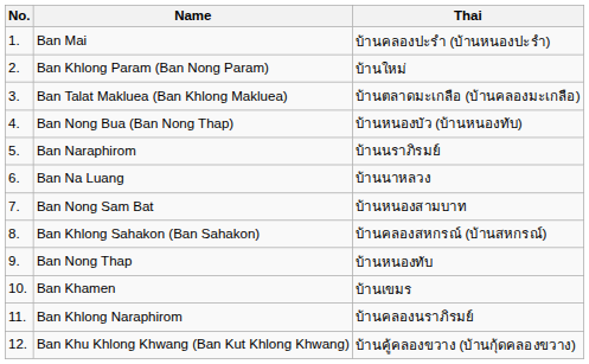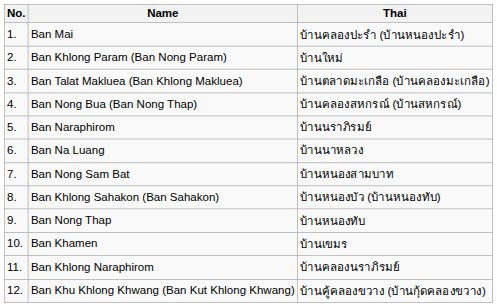 <table class="wikitable sortable">
 <tr>
 <th>No.</th>
 <th>Name</th>
 <th>Thai</th>
 </tr>
 <tr>
 <td>1.</td>
 <td>Ban Mai</td>
 <td>บ้านคลองปะรำ (บ้านหนองปะรำ)</td>
 </tr>
 <tr>
 <td>2.</td>
 <td>Ban Khlong Param (Ban Nong Param)</td>
 <td>บ้านใหม่</td>
 </tr>
 <tr>
 <td>3.</td>
 <td>Ban Talat Makluea (Ban Khlong Makluea)</td>
 <td>บ้านตลาดมะเกลือ (บ้านคลองมะเกลือ)</td>
 </tr>
 <tr>
 <td>4.</td>
 <td>Ban Nong Bua (Ban Nong Thap)</td>
-<td>บ้านหนองบัว (บ้านหนองทับ)</td>
+<td>บ้านคลองสหกรณ์ (บ้านสหกรณ์)</td>
 </tr>
 <tr>
 <td>5.</td>
 <td>Ban Naraphirom</td>
 <td>บ้านนราภิรมย์</td>
 </tr>
 <tr>
 <td>6.</td>
 <td>Ban Na Luang</td>
 <td>บ้านนาหลวง</td>
 </tr>
 <tr>
 <td>7.</td>
 <td>Ban Nong Sam Bat</td>
 <td>บ้านหนองสามบาท</td>
 </tr>
 <tr>
 <td>8.</td>
 <td>Ban Khlong Sahakon (Ban Sahakon)</td>
-<td>บ้านคลองสหกรณ์ (บ้านสหกรณ์)</td>
+<td>บ้านหนองบัว (บ้านหนองทับ)</td>
 </tr>
 <tr>
 <td>9.</td>
 <td>Ban Nong Thap</td>
 <td>บ้านหนองทับ</td>
 </tr>
 <tr>
 <td>10.</td>
 <td>Ban Khamen</td>
 <td>บ้านเขมร</td>
 </tr>
 <tr>
 <td>11.</td>
 <td>Ban Khlong Naraphirom</td>
 <td>บ้านคลองนราภิรมย์</td>
 </tr>
 <tr>
 <td>12.</td>
 <td>Ban Khu Khlong Khwang (Ban Kut Khlong Khwang)</td>
 <td>บ้านคู้คลองขวาง (บ้านกุ้ดคลองขวาง)</td>
 </tr>
 </table>
